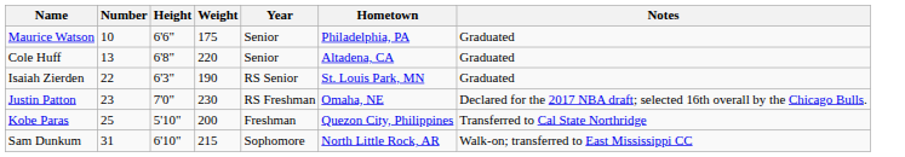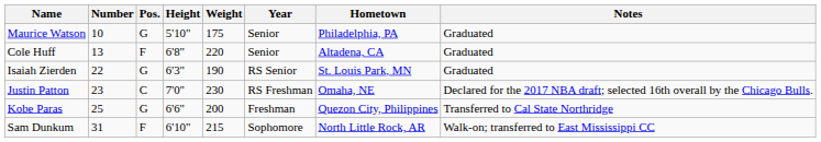 <table class="wikitable sortable" border="1">
 <tr>
 <th>Name</th>
 <th>Number</th>
+<th>Pos.</th>
 <th>Height</th>
 <th>Weight</th>
 <th>Year</th>
 <th>Hometown</th>
 <th class="unsortable">Notes</th>
 </tr>
 <tr>
 <td><a href='#'>Maurice Watson</a></td>
 <td>10</td>
-<td>6'6"</td>
+<td>G</td>
+<td>5'10"</td>
 <td>175</td>
 <td>Senior</td>
 <td><a href='#'>Philadelphia, PA</a></td>
 <td>Graduated</td>
 </tr>
 <tr>
 <td>Cole Huff</td>
 <td>13</td>
+<td>F</td>
 <td>6'8"</td>
 <td>220</td>
 <td>Senior</td>
 <td><a href='#'>Altadena, CA</a></td>
 <td>Graduated</td>
 </tr>
 <tr>
 <td>Isaiah Zierden</td>
 <td>22</td>
+<td>G</td>
 <td>6'3"</td>
 <td>190</td>
 <td>RS Senior</td>
 <td><a href='#'>St. Louis Park, MN</a></td>
 <td>Graduated</td>
 </tr>
 <tr>
 <td><a href='#'>Justin Patton</a></td>
 <td>23</td>
+<td>C</td>
 <td>7'0"</td>
 <td>230</td>
 <td>RS Freshman</td>
 <td><a href='#'>Omaha, NE</a></td>
 <td>Declared for the <a href='#'>2017 NBA draft</a>; selected 16th overall by the <a href='#'>Chicago Bulls</a>.</td>
 </tr>
 <tr>
 <td><a href='#'>Kobe Paras</a></td>
 <td>25</td>
-<td>5'10"</td>
+<td>G</td>
+<td>6'6"</td>
 <td>200</td>
 <td>Freshman</td>
 <td><a href='#'>Quezon City, Philippines</a></td>
 <td>Transferred to <a href='#'>Cal State Northridge</a></td>
 </tr>
 <tr>
 <td>Sam Dunkum</td>
 <td>31</td>
+<td>F</td>
 <td>6'10"</td>
 <td>215</td>
 <td>Sophomore</td>
 <td><a href='#'>North Little Rock, AR</a></td>
 <td>Walk-on; transferred to <a href='#'>East Mississippi CC</a></td>
 </tr>
 </table>
